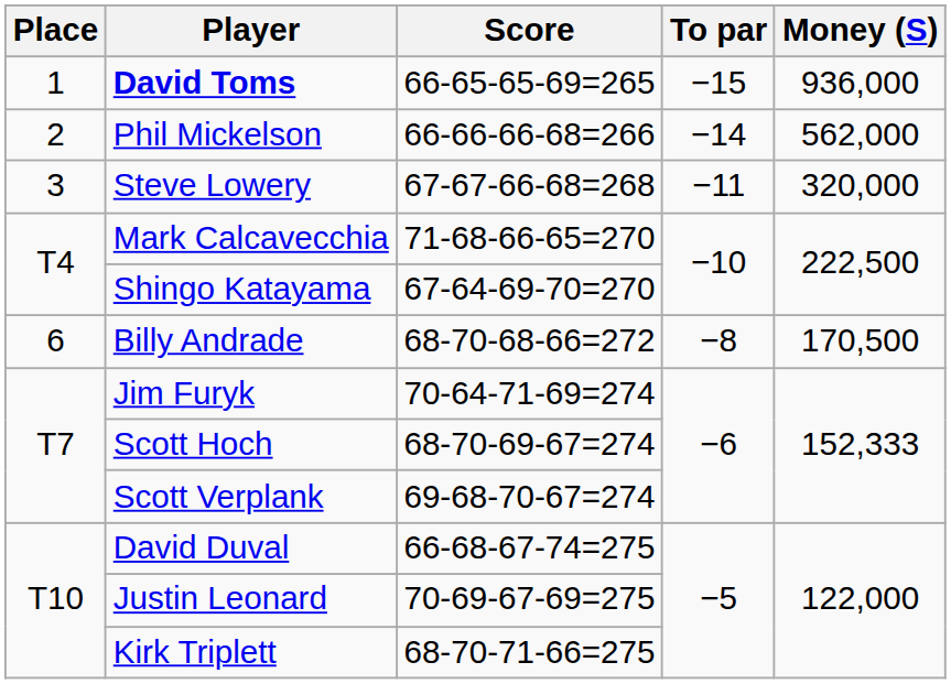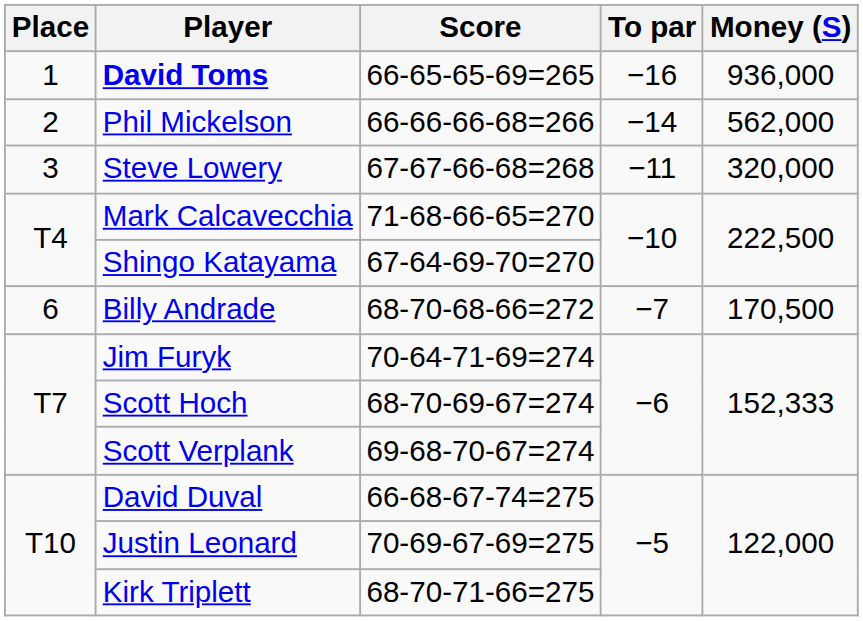 <table class="wikitable">
 <tr>
 <th>Place</th>
 <th>Player</th>
 <th>Score</th>
 <th>To par</th>
 <th>Money (<a href='#'>S</a>)</th>
 </tr>
 <tr>
 <td align="center">1</td>
 <td> <strong><a href='#'>David Toms</a></strong></td>
 <td>66-65-65-69=265</td>
-<td align="center">−15</td>
+<td align="center">−16</td>
 <td align=center>936,000</td>
 </tr>
 <tr>
 <td align="center">2</td>
 <td> <a href='#'>Phil Mickelson</a></td>
 <td>66-66-66-68=266</td>
 <td align="center">−14</td>
 <td align=center>562,000</td>
 </tr>
 <tr>
 <td align="center">3</td>
 <td> <a href='#'>Steve Lowery</a></td>
 <td>67-67-66-68=268</td>
 <td align="center">−11</td>
 <td align=center>320,000</td>
 </tr>
 <tr>
 <td rowspan=2 align="center">T4</td>
 <td> <a href='#'>Mark Calcavecchia</a></td>
 <td>71-68-66-65=270</td>
 <td rowspan=2 align="center">−10</td>
 <td rowspan=2 align=center>222,500</td>
 </tr>
 <tr>
 <td> <a href='#'>Shingo Katayama</a></td>
 <td>67-64-69-70=270</td>
 </tr>
 <tr>
 <td align="center">6</td>
 <td> <a href='#'>Billy Andrade</a></td>
 <td>68-70-68-66=272</td>
-<td align="center">−8</td>
+<td align="center">−7</td>
 <td align=center>170,500</td>
 </tr>
 <tr>
 <td rowspan=3 align="center">T7</td>
 <td> <a href='#'>Jim Furyk</a></td>
 <td>70-64-71-69=274</td>
 <td rowspan=3 align="center">−6</td>
 <td rowspan=3 align=center>152,333</td>
 </tr>
 <tr>
 <td> <a href='#'>Scott Hoch</a></td>
 <td>68-70-69-67=274</td>
 </tr>
 <tr>
 <td> <a href='#'>Scott Verplank</a></td>
 <td>69-68-70-67=274</td>
 </tr>
 <tr>
 <td rowspan=3 align="center">T10</td>
 <td> <a href='#'>David Duval</a></td>
 <td>66-68-67-74=275</td>
 <td rowspan=3 align="center">−5</td>
 <td rowspan=3 align=center>122,000</td>
 </tr>
 <tr>
 <td> <a href='#'>Justin Leonard</a></td>
 <td>70-69-67-69=275</td>
 </tr>
 <tr>
 <td> <a href='#'>Kirk Triplett</a></td>
 <td>68-70-71-66=275</td>
 </tr>
 </table>
